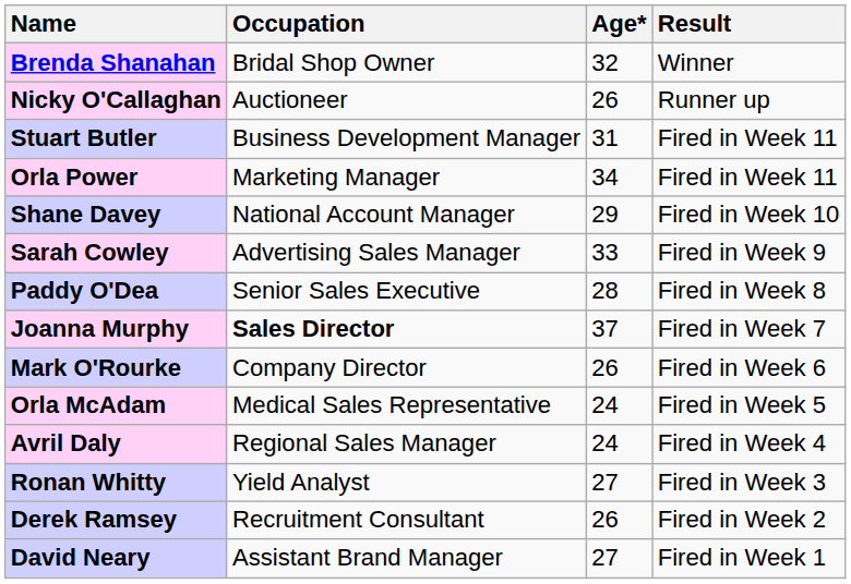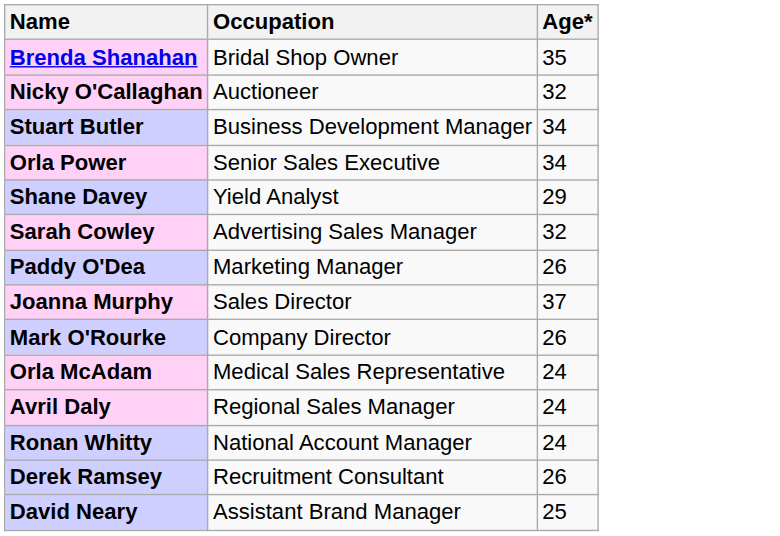 <table class="wikitable">
 <tr valign="top">
 <th style="text-align:left">Name</th>
 <th style="text-align:left">Occupation</th>
 <th style="text-align:left">Age*</th>
-<th style="text-align:left">Result</th>
 </tr>
 <tr valign="top">
 <td style="background:#ffd1f7;"><strong><a href='#'>Brenda Shanahan</a></strong></td>
 <td>Bridal Shop Owner</td>
-<td>32</td>
-<td>Winner</td>
+<td>35</td>
 </tr>
 <tr valign="top">
 <td style="background:#ffd1f7;"><strong>Nicky O'Callaghan</strong></td>
 <td>Auctioneer</td>
-<td>26</td>
-<td>Runner up</td>
+<td>32</td>
 </tr>
 <tr valign="top">
 <td style="background:#cfcfff;"><strong>Stuart Butler</strong></td>
 <td>Business Development Manager</td>
-<td>31</td>
-<td>Fired in Week 11</td>
+<td>34</td>
 </tr>
 <tr valign="top">
 <td style="background:#ffd1f7;"><strong>Orla Power</strong></td>
-<td>Marketing Manager</td>
+<td>Senior Sales Executive</td>
 <td>34</td>
-<td>Fired in Week 11</td>
 </tr>
 <tr valign="top">
 <td style="background:#cfcfff;"><strong>Shane Davey</strong></td>
-<td>National Account Manager</td>
+<td>Yield Analyst</td>
 <td>29</td>
-<td>Fired in Week 10</td>
 </tr>
 <tr valign="top">
 <td style="background:#ffd1f7;"><strong>Sarah Cowley</strong></td>
 <td>Advertising Sales Manager</td>
-<td>33</td>
-<td>Fired in Week 9</td>
+<td>32</td>
 </tr>
 <tr valign="top">
 <td style="background:#cfcfff;"><strong>Paddy O'Dea</strong></td>
-<td>Senior Sales Executive</td>
-<td>28</td>
-<td>Fired in Week 8</td>
+<td>Marketing Manager</td>
+<td>26</td>
 </tr>
 <tr valign="top">
 <td style="background:#ffd1f7;"><strong>Joanna Murphy</strong></td>
-<td><strong>Sales Director</strong></td>
+<td>Sales Director</td>
 <td>37</td>
-<td>Fired in Week 7</td>
 </tr>
 <tr valign="top">
 <td style="background:#cfcfff;"><strong>Mark O'Rourke</strong></td>
 <td>Company Director</td>
 <td>26</td>
-<td>Fired in Week 6</td>
 </tr>
 <tr valign="top">
 <td style="background:#ffd1f7;"><strong>Orla McAdam</strong></td>
 <td>Medical Sales Representative</td>
 <td>24</td>
-<td>Fired in Week 5</td>
 </tr>
 <tr valign="top">
 <td style="background:#ffd1f7;"><strong>Avril Daly</strong></td>
 <td>Regional Sales Manager</td>
 <td>24</td>
-<td>Fired in Week 4</td>
 </tr>
 <tr valign="top">
 <td style="background:#cfcfff;"><strong>Ronan Whitty</strong></td>
-<td>Yield Analyst</td>
-<td>27</td>
-<td>Fired in Week 3</td>
+<td>National Account Manager</td>
+<td>24</td>
 </tr>
 <tr valign="top">
 <td style="background:#cfcfff;"><strong>Derek Ramsey</strong></td>
 <td>Recruitment Consultant</td>
 <td>26</td>
-<td>Fired in Week 2</td>
 </tr>
 <tr valign="top">
 <td style="background:#cfcfff;"><strong>David Neary</strong></td>
 <td>Assistant Brand Manager</td>
-<td>27</td>
-<td>Fired in Week 1</td>
+<td>25</td>
 </tr>
 </table>
